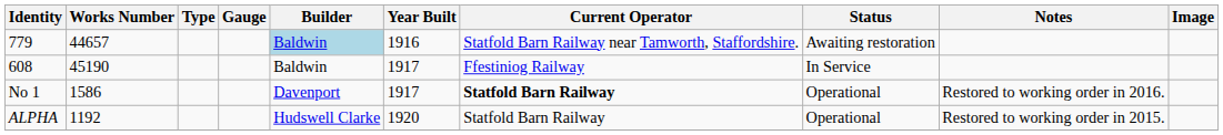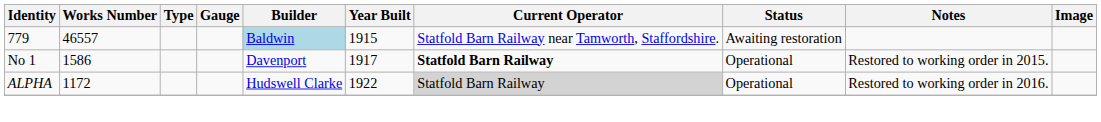 <table class="wikitable sortable">
 <tr>
 <th>Identity</th>
 <th>Works Number</th>
 <th>Type</th>
 <th>Gauge</th>
 <th>Builder</th>
 <th>Year Built</th>
 <th>Current Operator</th>
 <th>Status</th>
 <th>Notes</th>
 <th>Image</th>
 </tr>
 <tr>
 <td>779</td>
-<td>44657</td>
+<td>46557</td>
 <td></td>
 <td></td>
 <td style="background: lightblue;"><a href='#'>Baldwin</a></td>
-<td>1916</td>
+<td>1915</td>
 <td><a href='#'>Statfold Barn Railway</a> near <a href='#'>Tamworth</a>, <a href='#'>Staffordshire</a>.</td>
 <td>Awaiting restoration</td>
-<td></td>
-<td></td>
-</tr>
-<tr>
-<td>608</td>
-<td>45190</td>
-<td></td>
-<td></td>
-<td>Baldwin</td>
-<td>1917</td>
-<td><a href='#'>Ffestiniog Railway</a></td>
-<td>In Service</td>
 <td></td>
 <td></td>
 </tr>
 <tr>
 <td>No 1</td>
 <td>1586</td>
 <td></td>
 <td></td>
 <td><a href='#'>Davenport</a></td>
 <td>1917</td>
 <td><strong>Statfold Barn Railway</strong></td>
 <td>Operational</td>
-<td>Restored to working order in 2016.</td>
+<td>Restored to working order in 2015.</td>
 <td></td>
 </tr>
 <tr>
 <td><em>ALPHA</em></td>
-<td>1192</td>
+<td>1172</td>
 <td></td>
 <td></td>
 <td><a href='#'>Hudswell Clarke</a></td>
-<td>1920</td>
-<td>Statfold Barn Railway</td>
+<td>1922</td>
+<td style="background: lightgrey;">Statfold Barn Railway</td>
 <td>Operational</td>
-<td>Restored to working order in 2015.</td>
+<td>Restored to working order in 2016.</td>
 <td></td>
 </tr>
 <tr>
 </tr>
 </table>
